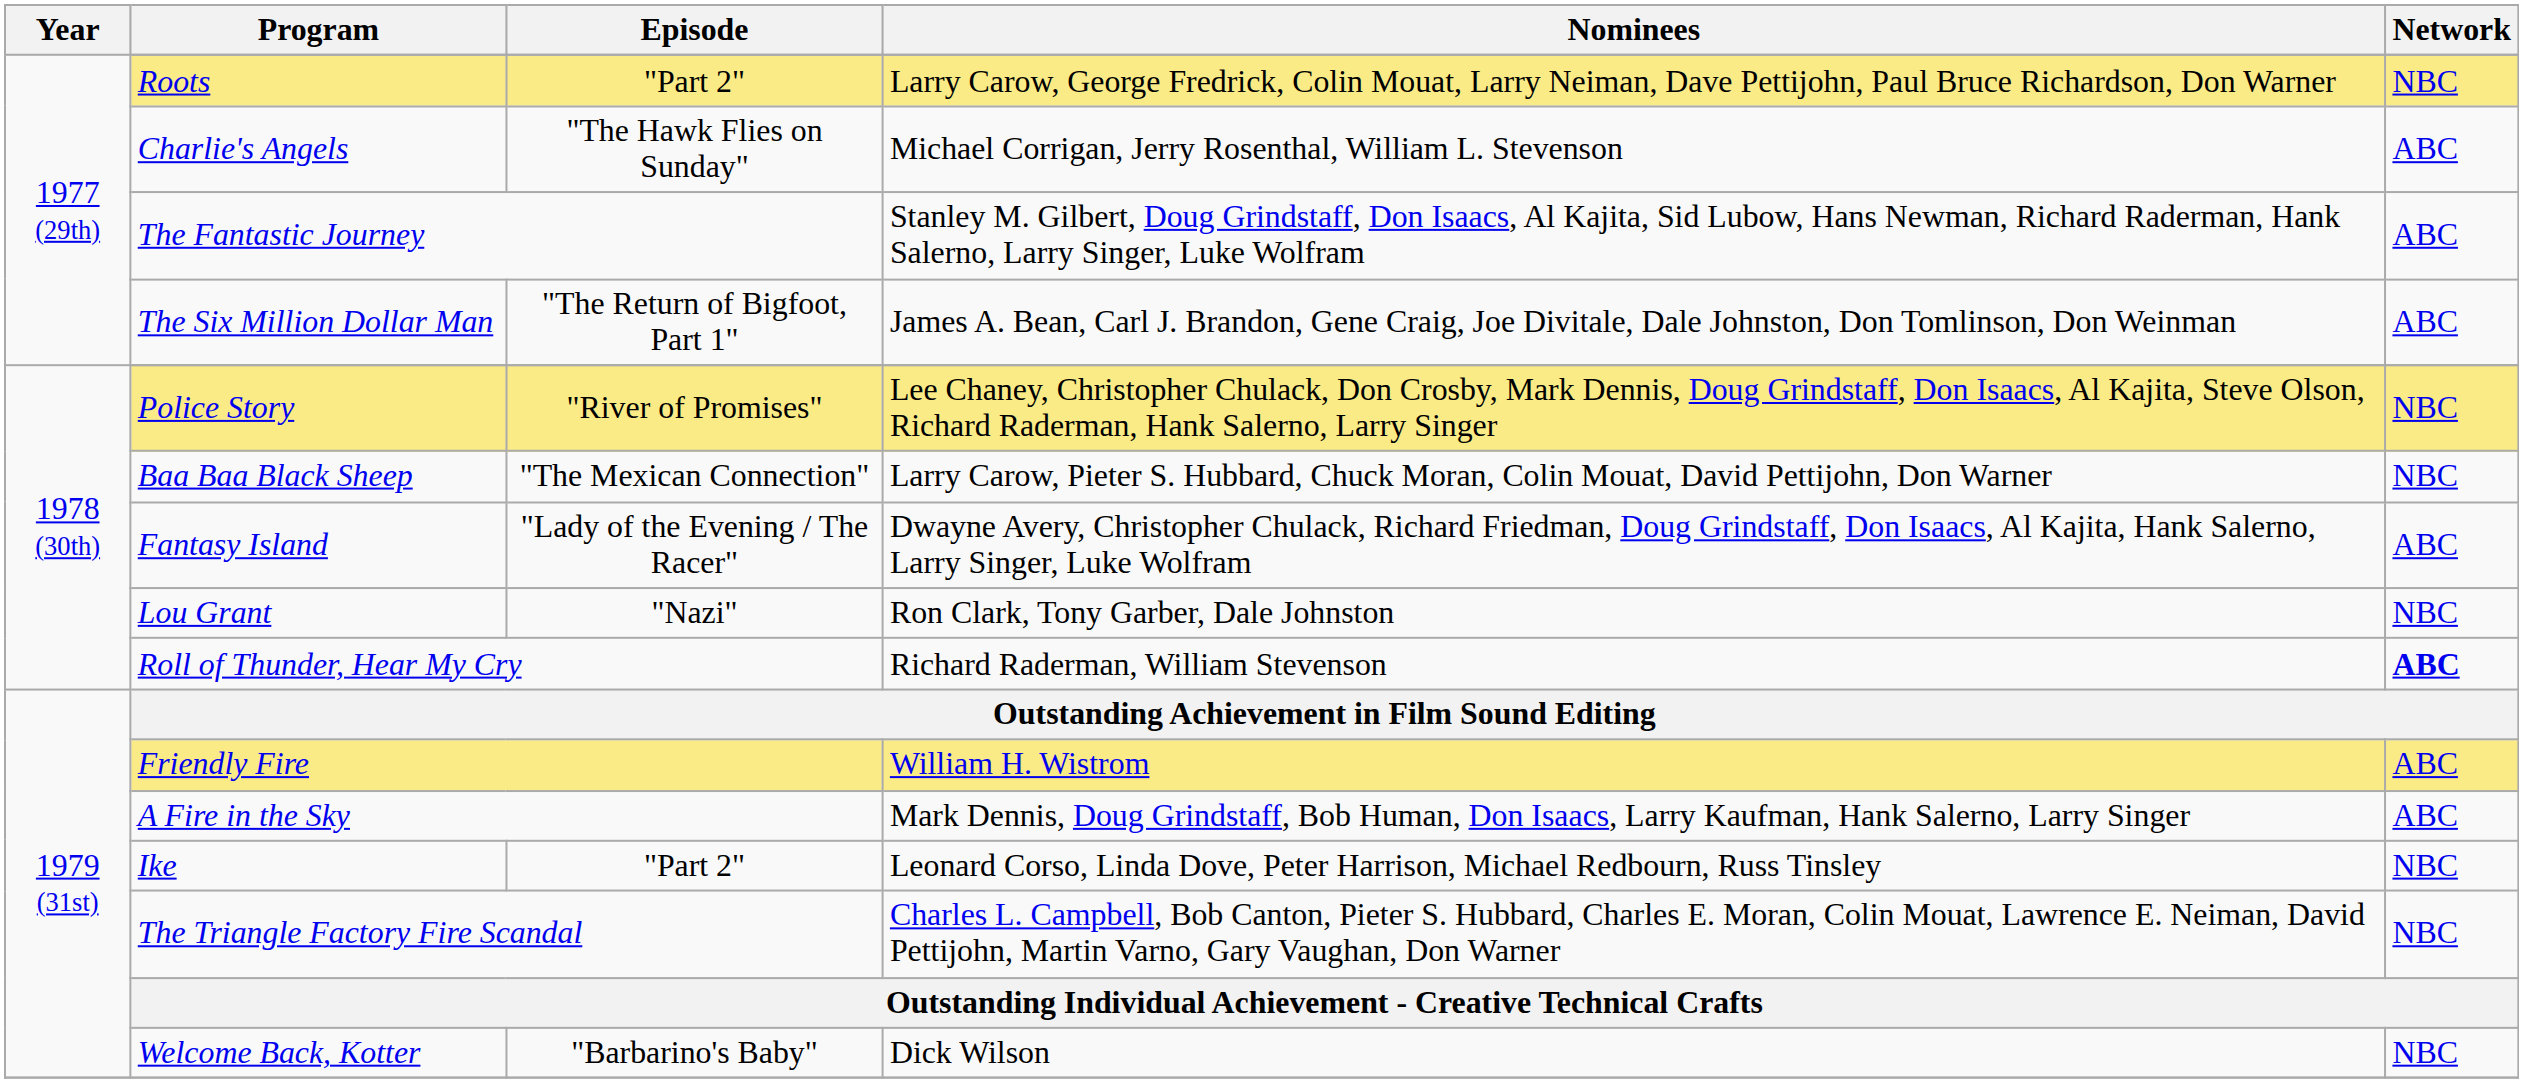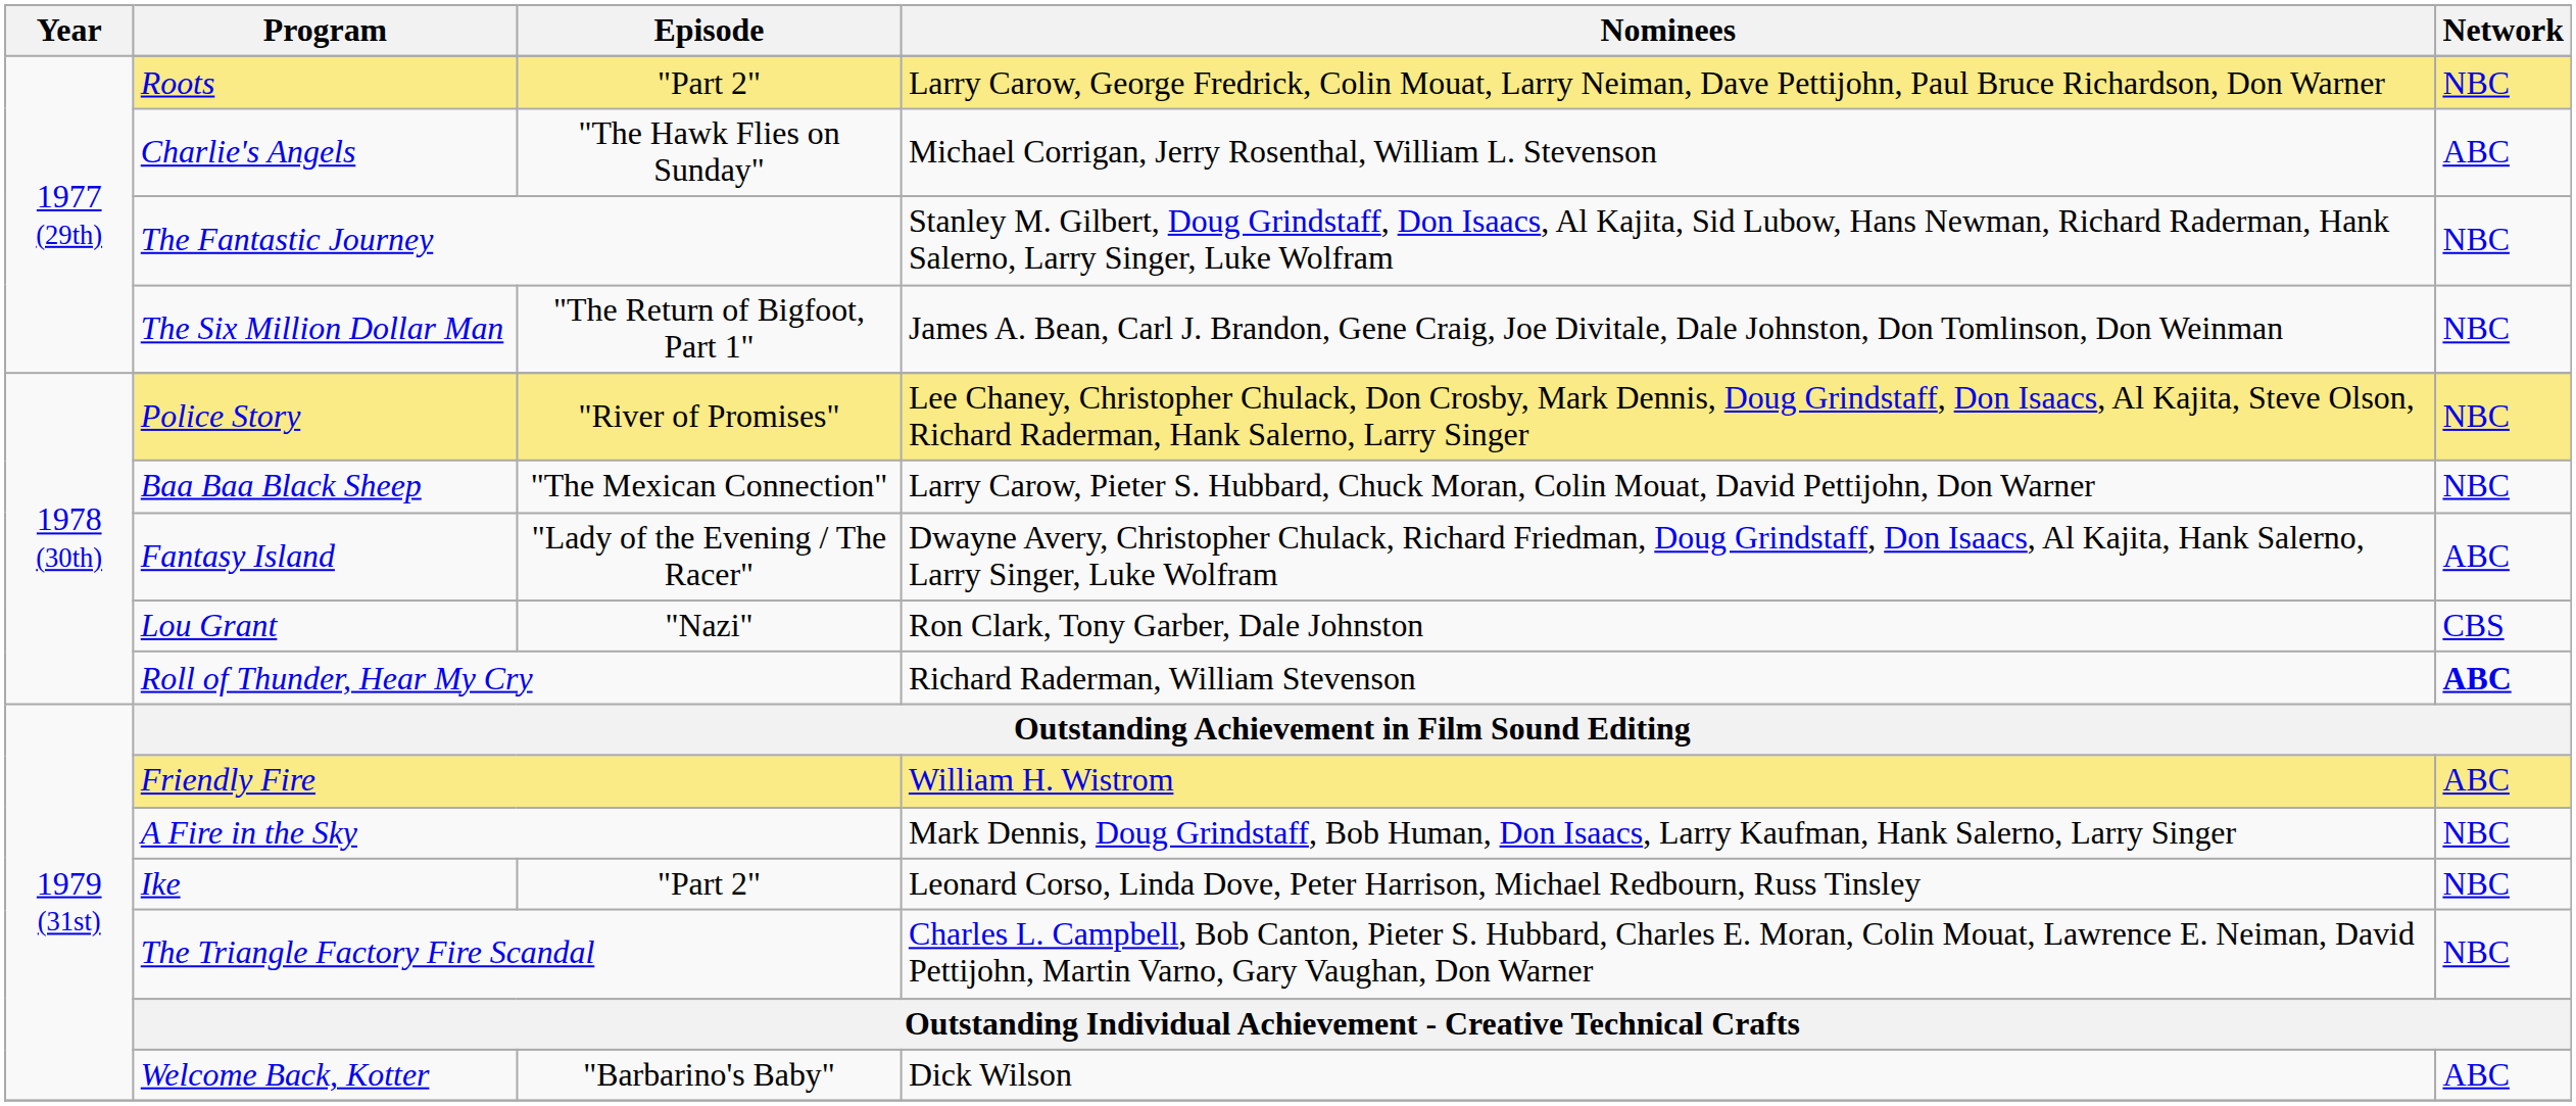 <table class="wikitable" style="width:100%">
 <tr bgcolor="#bebebe">
 <th width="5%">Year</th>
 <th width="15%">Program</th>
 <th width="15%">Episode</th>
 <th width="60%">Nominees</th>
 <th width="5%">Network</th>
 </tr>
 <tr>
 <td rowspan=5 style="text-align:center"><a href='#'>1977</a><br><small><a href='#'>(29th)</a></small><br></td>
 </tr>
 <tr style="background:#FAEB86">
 <td><em><a href='#'>Roots</a></em></td>
 <td align=center>"Part 2"</td>
 <td>Larry Carow, George Fredrick, Colin Mouat, Larry Neiman, Dave Pettijohn, Paul Bruce Richardson, Don Warner</td>
 <td><a href='#'>NBC</a></td>
 </tr>
 <tr>
 <td><em><a href='#'>Charlie's Angels</a></em></td>
 <td align=center>"The Hawk Flies on Sunday"</td>
 <td>Michael Corrigan, Jerry Rosenthal, William L. Stevenson</td>
 <td><a href='#'>ABC</a></td>
 </tr>
 <tr>
 <td colspan=2><em><a href='#'>The Fantastic Journey</a></em></td>
 <td>Stanley M. Gilbert, <a href='#'>Doug Grindstaff</a>, <a href='#'>Don Isaacs</a>, Al Kajita, Sid Lubow, Hans Newman, Richard Raderman, Hank Salerno, Larry Singer, Luke Wolfram</td>
-<td><a href='#'>ABC</a></td>
+<td><a href='#'>NBC</a></td>
 </tr>
 <tr>
 <td><em><a href='#'>The Six Million Dollar Man</a></em></td>
 <td align=center>"The Return of Bigfoot, Part 1"</td>
 <td>James A. Bean, Carl J. Brandon, Gene Craig, Joe Divitale, Dale Johnston, Don Tomlinson, Don Weinman</td>
-<td><a href='#'>ABC</a></td>
+<td><a href='#'>NBC</a></td>
 </tr>
 <tr>
 <td rowspan=6 style="text-align:center"><a href='#'>1978</a><br><small><a href='#'>(30th)</a></small><br></td>
 </tr>
 <tr style="background:#FAEB86">
 <td><em><a href='#'>Police Story</a></em></td>
 <td align=center>"River of Promises"</td>
 <td>Lee Chaney, Christopher Chulack, Don Crosby, Mark Dennis, <a href='#'>Doug Grindstaff</a>, <a href='#'>Don Isaacs</a>, Al Kajita, Steve Olson, Richard Raderman, Hank Salerno, Larry Singer</td>
 <td><a href='#'>NBC</a></td>
 </tr>
 <tr>
 <td><em><a href='#'>Baa Baa Black Sheep</a></em></td>
 <td align=center>"The Mexican Connection"</td>
 <td>Larry Carow, Pieter S. Hubbard, Chuck Moran, Colin Mouat, David Pettijohn, Don Warner</td>
 <td><a href='#'>NBC</a></td>
 </tr>
 <tr>
 <td><em><a href='#'>Fantasy Island</a></em></td>
 <td align=center>"Lady of the Evening / The Racer"</td>
 <td>Dwayne Avery, Christopher Chulack, Richard Friedman, <a href='#'>Doug Grindstaff</a>, <a href='#'>Don Isaacs</a>, Al Kajita, Hank Salerno, Larry Singer, Luke Wolfram</td>
 <td><a href='#'>ABC</a></td>
 </tr>
 <tr>
 <td><em><a href='#'>Lou Grant</a></em></td>
 <td align=center>"Nazi"</td>
 <td>Ron Clark, Tony Garber, Dale Johnston</td>
-<td><a href='#'>NBC</a></td>
+<td><a href='#'>CBS</a></td>
 </tr>
 <tr>
 <td colspan=2><em><a href='#'>Roll of Thunder, Hear My Cry</a></em></td>
 <td>Richard Raderman, William Stevenson</td>
 <td><strong><a href='#'>ABC</a></strong></td>
 </tr>
 <tr>
 <td rowspan=7 style="text-align:center"><a href='#'>1979</a><br><small><a href='#'>(31st)</a></small></td>
 <th colspan="4">Outstanding Achievement in Film Sound Editing</th>
 </tr>
 <tr style="background:#FAEB86">
 <td colspan=2><em><a href='#'>Friendly Fire</a></em></td>
 <td><a href='#'>William H. Wistrom</a></td>
 <td><a href='#'>ABC</a></td>
 </tr>
 <tr>
 <td colspan=2><em><a href='#'>A Fire in the Sky</a></em></td>
 <td>Mark Dennis, <a href='#'>Doug Grindstaff</a>, Bob Human, <a href='#'>Don Isaacs</a>, Larry Kaufman, Hank Salerno, Larry Singer</td>
-<td><a href='#'>ABC</a></td>
+<td><a href='#'>NBC</a></td>
 </tr>
 <tr>
 <td><em><a href='#'>Ike</a></em></td>
 <td align=center>"Part 2"</td>
 <td>Leonard Corso, Linda Dove, Peter Harrison, Michael Redbourn, Russ Tinsley</td>
 <td><a href='#'>NBC</a></td>
 </tr>
 <tr>
 <td colspan=2><em><a href='#'>The Triangle Factory Fire Scandal</a></em></td>
 <td><a href='#'>Charles L. Campbell</a>, Bob Canton, Pieter S. Hubbard, Charles E. Moran, Colin Mouat, Lawrence E. Neiman, David Pettijohn, Martin Varno, Gary Vaughan, Don Warner</td>
 <td><a href='#'>NBC</a></td>
 </tr>
 <tr>
 <th colspan="4">Outstanding Individual Achievement - Creative Technical Crafts</th>
 </tr>
 <tr>
 <td><em><a href='#'>Welcome Back, Kotter</a></em></td>
 <td align=center>"Barbarino's Baby"</td>
 <td>Dick Wilson</td>
-<td><a href='#'>NBC</a></td>
+<td><a href='#'>ABC</a></td>
 </tr>
 <tr>
 </tr>
 </table>
